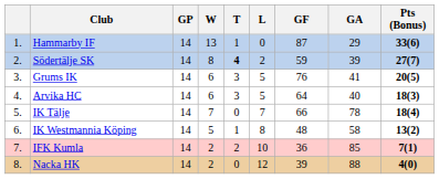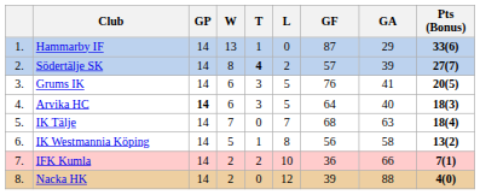 <table class="wikitable">
 <tr>
 <th width="30"></th>
 <th width="200">Club</th>
 <th width="30">GP</th>
 <th width="30">W</th>
 <th width="30">T</th>
 <th width="30">L</th>
 <th width="70">GF</th>
 <th width="70">GA</th>
 <th width="70">Pts (Bonus)</th>
 </tr>
 <tr bgcolor="#BCD2EE" align="center">
 <td>1.</td>
 <td align="left"><a href='#'>Hammarby IF</a></td>
 <td>14</td>
 <td>13</td>
 <td>1</td>
 <td>0</td>
 <td>87</td>
 <td>29</td>
 <td><strong>33(6)</strong></td>
 </tr>
 <tr bgcolor="#BCD2EE" align="center">
 <td>2.</td>
 <td align="left"><a href='#'>Södertälje SK</a></td>
 <td>14</td>
 <td>8</td>
 <td><strong>4</strong></td>
 <td>2</td>
-<td>59</td>
+<td>57</td>
 <td>39</td>
 <td><strong>27(7)</strong></td>
 </tr>
 <tr bgcolor="#FFFFFF" align="center">
 <td>3.</td>
 <td align="left"><a href='#'>Grums IK</a></td>
 <td>14</td>
 <td>6</td>
 <td>3</td>
 <td>5</td>
 <td>76</td>
 <td>41</td>
 <td><strong>20(5)</strong></td>
 </tr>
 <tr bgcolor="#FFFFFF" align="center">
 <td>4.</td>
 <td align="left"><a href='#'>Arvika HC</a></td>
-<td>14</td>
+<td><strong>14</strong></td>
 <td>6</td>
 <td>3</td>
 <td>5</td>
 <td>64</td>
 <td>40</td>
 <td><strong>18(3)</strong></td>
 </tr>
 <tr bgcolor="#FFFFFF" align="center">
 <td>5.</td>
 <td align="left"><a href='#'>IK Tälje</a></td>
 <td>14</td>
 <td>7</td>
 <td>0</td>
 <td>7</td>
-<td>66</td>
-<td>78</td>
+<td>68</td>
+<td>63</td>
 <td><strong>18(4)</strong></td>
 </tr>
 <tr bgcolor="#FFFFFF" align="center">
 <td>6.</td>
 <td align="left"><a href='#'>IK Westmannia Köping</a></td>
 <td>14</td>
 <td>5</td>
 <td>1</td>
 <td>8</td>
-<td>48</td>
+<td>56</td>
 <td>58</td>
 <td><strong>13(2)</strong></td>
 </tr>
 <tr bgcolor="#FFCCCC" align="center">
 <td>7.</td>
 <td align="left"><a href='#'>IFK Kumla</a></td>
 <td>14</td>
 <td>2</td>
 <td>2</td>
 <td>10</td>
 <td>36</td>
-<td>85</td>
+<td>66</td>
 <td><strong>7(1)</strong></td>
 </tr>
 <tr bgcolor="#EECFA1" align="center">
 <td>8.</td>
 <td align="left"><a href='#'>Nacka HK</a></td>
 <td>14</td>
 <td>2</td>
 <td>0</td>
 <td>12</td>
 <td>39</td>
 <td>88</td>
 <td><strong>4(0)</strong></td>
 </tr>
 </table>
